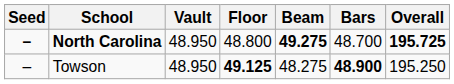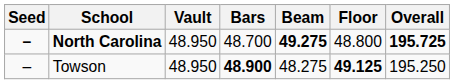 <table class="wikitable" style="white-space:nowrap; font-size:95%; text-align:center">
 <tr>
 <th>Seed</th>
 <th>School</th>
 <th>Vault</th>
+<th>Bars</th>
+<th>Beam</th>
 <th>Floor</th>
-<th>Beam</th>
-<th>Bars</th>
 <th>Overall</th>
 </tr>
 <tr>
 <td><strong>–</strong></td>
 <td align=left><strong>North Carolina</strong></td>
 <td>48.950</td>
+<td>48.700</td>
+<td><strong>49.275</strong></td>
 <td>48.800</td>
-<td><strong>49.275</strong></td>
-<td>48.700</td>
 <td><strong>195.725</strong></td>
 </tr>
 <tr>
 <td>–</td>
 <td align=left>Towson</td>
 <td>48.950</td>
+<td><strong>48.900</strong></td>
+<td>48.275</td>
 <td><strong>49.125</strong></td>
-<td>48.275</td>
-<td><strong>48.900</strong></td>
 <td>195.250</td>
 </tr>
 </table>
